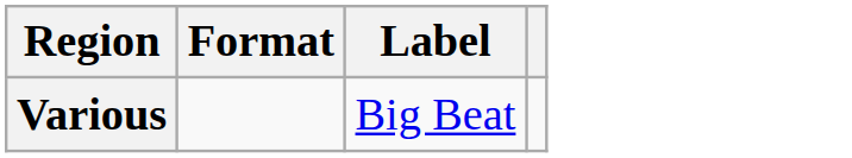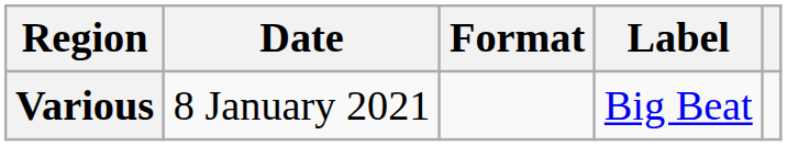 <table class="wikitable plainrowheaders">
 <tr>
 <th scope="col">Region</th>
+<th scope="col">Date</th>
 <th scope="col">Format</th>
 <th scope="col">Label</th>
 <th scope="col"></th>
 </tr>
 <tr>
 <th scope="row">Various</th>
+<td>8 January 2021</td>
 <td></td>
 <td><a href='#'>Big Beat</a></td>
 <td></td>
 </tr>
 </table>
